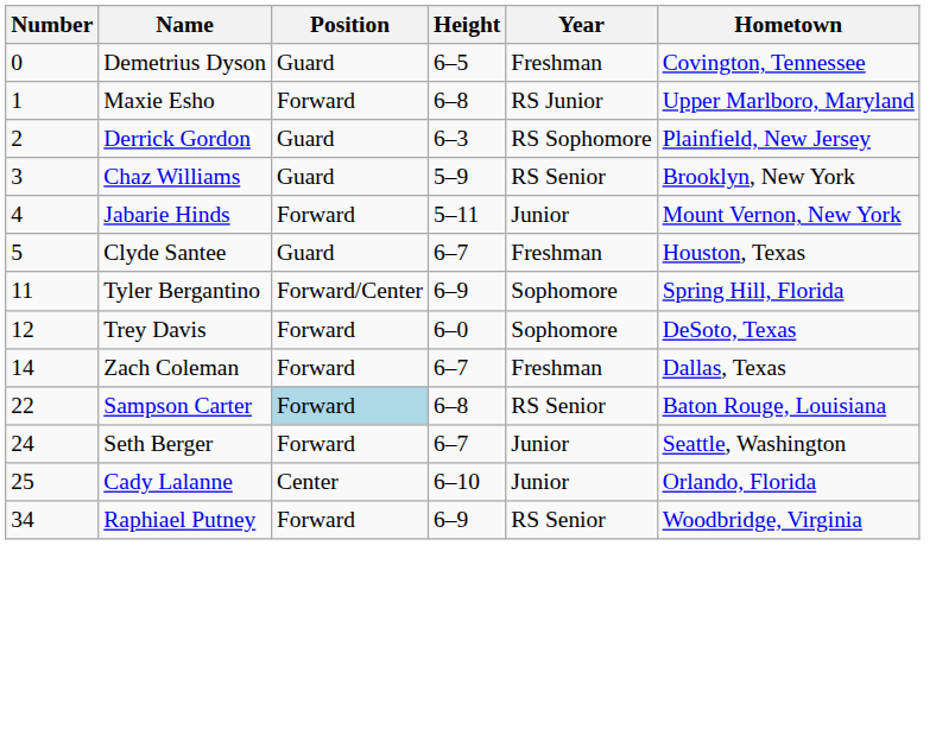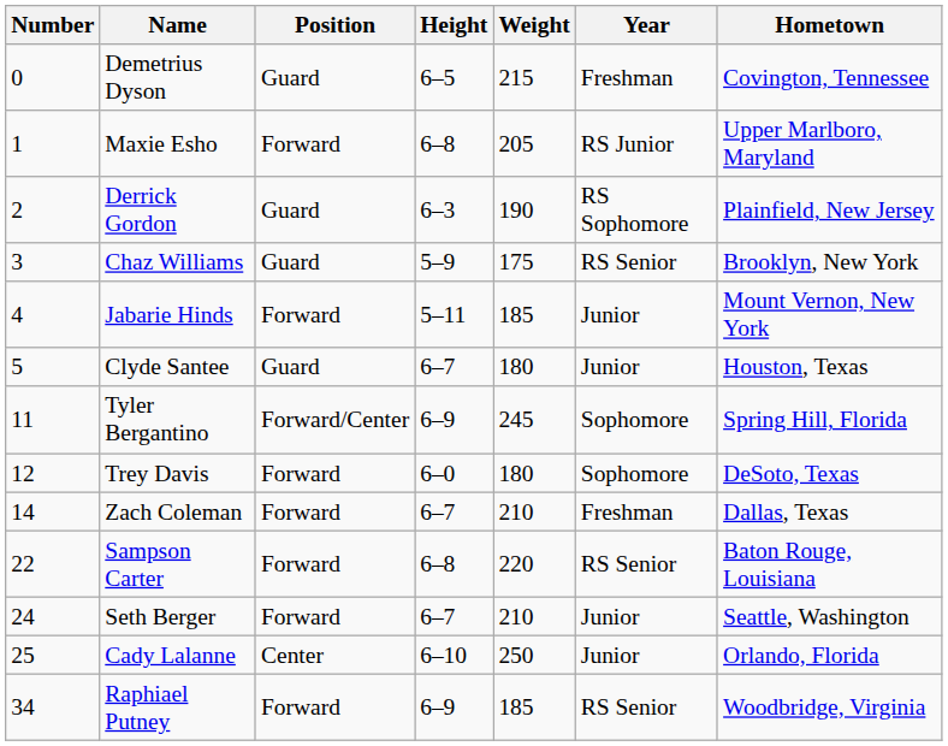 <table class="wikitable sortable" style="font-size: 95%;">
 <tr>
 <th>Number</th>
 <th>Name</th>
 <th>Position</th>
 <th>Height</th>
+<th>Weight</th>
 <th>Year</th>
 <th>Hometown</th>
 </tr>
 <tr>
 <td>0</td>
 <td>Demetrius Dyson</td>
 <td>Guard</td>
 <td>6–5</td>
+<td>215</td>
 <td>Freshman</td>
 <td><a href='#'>Covington, Tennessee</a></td>
 </tr>
 <tr>
 <td>1</td>
 <td>Maxie Esho</td>
 <td>Forward</td>
 <td>6–8</td>
+<td>205</td>
 <td>RS Junior</td>
 <td><a href='#'>Upper Marlboro, Maryland</a></td>
 </tr>
 <tr>
 <td>2</td>
 <td><a href='#'>Derrick Gordon</a></td>
 <td>Guard</td>
 <td>6–3</td>
+<td>190</td>
 <td>RS Sophomore</td>
 <td><a href='#'>Plainfield, New Jersey</a></td>
 </tr>
 <tr>
 <td>3</td>
 <td><a href='#'>Chaz Williams</a></td>
 <td>Guard</td>
 <td>5–9</td>
+<td>175</td>
 <td>RS Senior</td>
 <td><a href='#'>Brooklyn</a>, New York</td>
 </tr>
 <tr>
 <td>4</td>
 <td><a href='#'>Jabarie Hinds</a></td>
 <td>Forward</td>
 <td>5–11</td>
+<td>185</td>
 <td>Junior</td>
 <td><a href='#'>Mount Vernon, New York</a></td>
 </tr>
 <tr>
 <td>5</td>
 <td>Clyde Santee</td>
 <td>Guard</td>
 <td>6–7</td>
-<td>Freshman</td>
+<td>180</td>
+<td>Junior</td>
 <td><a href='#'>Houston</a>, Texas</td>
 </tr>
 <tr>
 <td>11</td>
 <td>Tyler Bergantino</td>
 <td>Forward/Center</td>
 <td>6–9</td>
+<td>245</td>
 <td>Sophomore</td>
 <td><a href='#'>Spring Hill, Florida</a></td>
 </tr>
 <tr>
 <td>12</td>
 <td>Trey Davis</td>
 <td>Forward</td>
 <td>6–0</td>
+<td>180</td>
 <td>Sophomore</td>
 <td><a href='#'>DeSoto, Texas</a></td>
 </tr>
 <tr>
 <td>14</td>
 <td>Zach Coleman</td>
 <td>Forward</td>
 <td>6–7</td>
+<td>210</td>
 <td>Freshman</td>
 <td><a href='#'>Dallas</a>, Texas</td>
 </tr>
 <tr>
 <td>22</td>
 <td><a href='#'>Sampson Carter</a></td>
-<td style="background: lightblue;">Forward</td>
+<td>Forward</td>
 <td>6–8</td>
+<td>220</td>
 <td>RS Senior</td>
 <td><a href='#'>Baton Rouge, Louisiana</a></td>
 </tr>
 <tr>
 <td>24</td>
 <td>Seth Berger</td>
 <td>Forward</td>
 <td>6–7</td>
+<td>210</td>
 <td>Junior</td>
 <td><a href='#'>Seattle</a>, Washington</td>
 </tr>
 <tr>
 <td>25</td>
 <td><a href='#'>Cady Lalanne</a></td>
 <td>Center</td>
 <td>6–10</td>
+<td>250</td>
 <td>Junior</td>
 <td><a href='#'>Orlando, Florida</a></td>
 </tr>
 <tr>
 <td>34</td>
 <td><a href='#'>Raphiael Putney</a></td>
 <td>Forward</td>
 <td>6–9</td>
+<td>185</td>
 <td>RS Senior</td>
 <td><a href='#'>Woodbridge, Virginia</a></td>
 </tr>
 </table>
